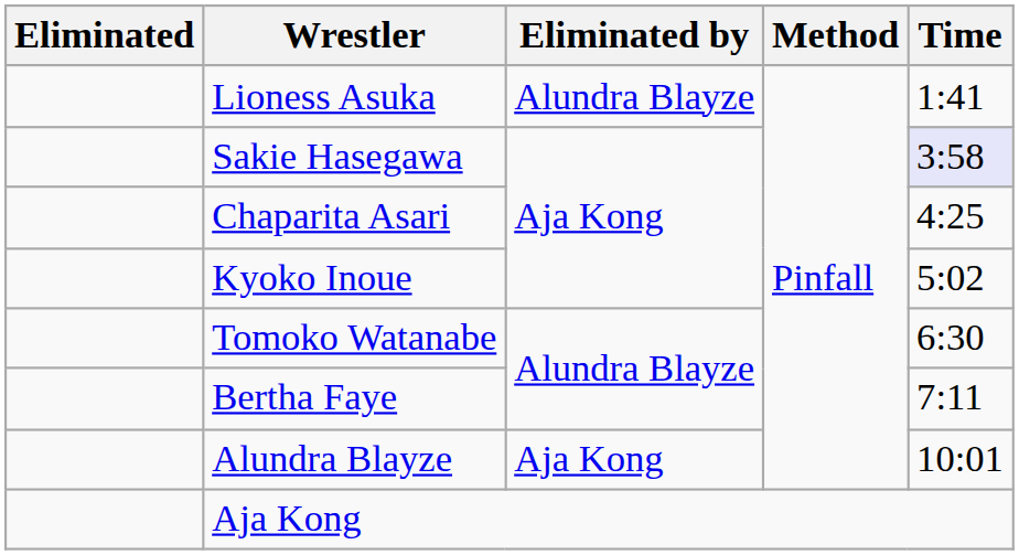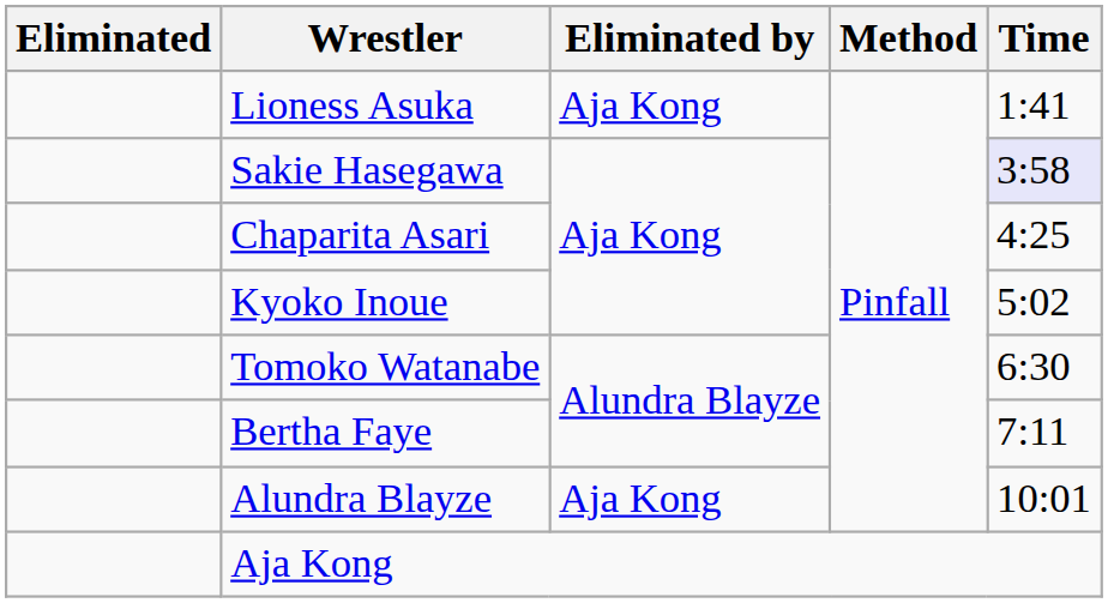 <table class="wikitable sortable">
 <tr>
 <th>Eliminated</th>
 <th>Wrestler</th>
 <th>Eliminated by</th>
 <th>Method</th>
 <th>Time</th>
 </tr>
 <tr>
 <td></td>
 <td><a href='#'>Lioness Asuka</a></td>
-<td><a href='#'>Alundra Blayze</a></td>
+<td><a href='#'>Aja Kong</a></td>
 <td rowspan=7><a href='#'>Pinfall</a></td>
 <td>1:41</td>
 </tr>
 <tr>
 <td></td>
 <td><a href='#'>Sakie Hasegawa</a></td>
 <td rowspan=3><a href='#'>Aja Kong</a></td>
 <td style="background: lavender;">3:58</td>
 </tr>
 <tr>
 <td></td>
 <td><a href='#'>Chaparita Asari</a></td>
 <td>4:25</td>
 </tr>
 <tr>
 <td></td>
 <td><a href='#'>Kyoko Inoue</a></td>
 <td>5:02</td>
 </tr>
 <tr>
 <td></td>
 <td><a href='#'>Tomoko Watanabe</a></td>
 <td rowspan=2><a href='#'>Alundra Blayze</a></td>
 <td>6:30</td>
 </tr>
 <tr>
 <td></td>
 <td><a href='#'>Bertha Faye</a></td>
 <td>7:11</td>
 </tr>
 <tr>
 <td></td>
 <td><a href='#'>Alundra Blayze</a></td>
 <td><a href='#'>Aja Kong</a></td>
 <td>10:01</td>
 </tr>
 <tr>
 <td></td>
 <td colspan="4"><a href='#'>Aja Kong</a></td>
 </tr>
 </table>
